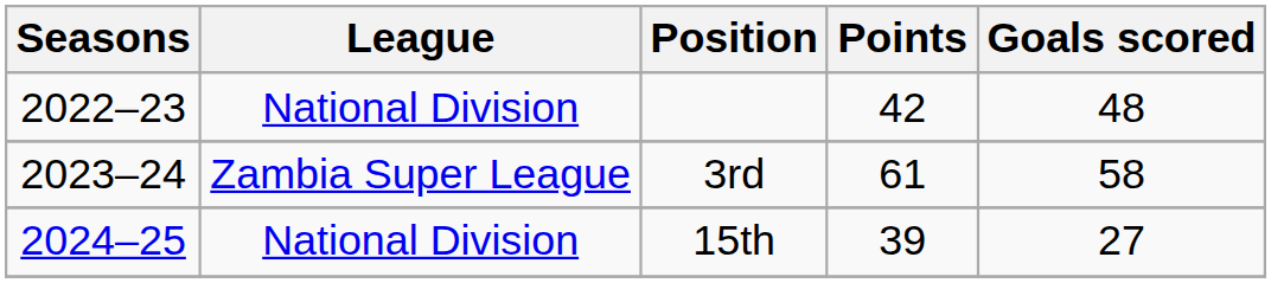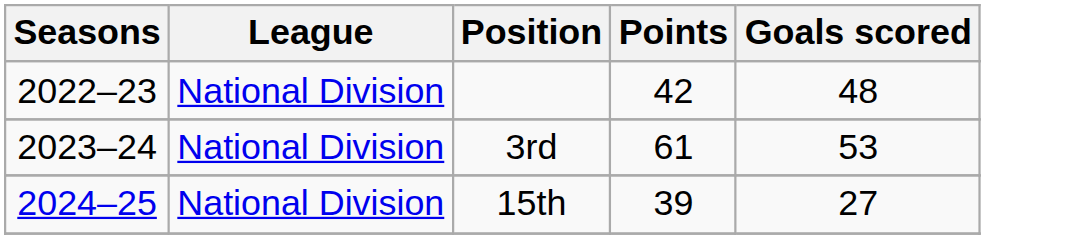 <table class="wikitable float-right" style="text-align:center;">
 <tr>
 <th>Seasons</th>
 <th>League</th>
 <th>Position</th>
 <th>Points</th>
 <th>Goals scored</th>
 </tr>
 <tr class="hintergrundfarbe9">
 </tr>
 <tr>
 <td>2022–23</td>
 <td><a href='#'>National Division</a></td>
 <td></td>
 <td>42</td>
 <td>48</td>
 </tr>
 <tr class="hintergrundfarbe9">
 </tr>
 <tr>
 <td>2023–24</td>
-<td><a href='#'>Zambia Super League</a></td>
+<td><a href='#'>National Division</a></td>
 <td>3rd</td>
 <td>61</td>
-<td>58</td>
+<td>53</td>
 </tr>
 <tr class="hintergrundfarbe9">
 </tr>
 <tr>
 <td><a href='#'>2024–25</a></td>
 <td><a href='#'>National Division</a></td>
 <td>15th</td>
 <td>39</td>
 <td>27</td>
 </tr>
 <tr class="hintergrundfarbe9">
 </tr>
 <tr>
 </tr>
 </table>
